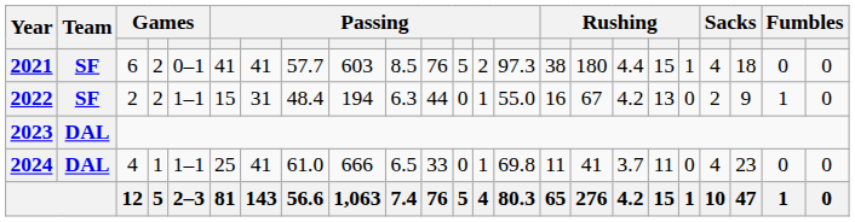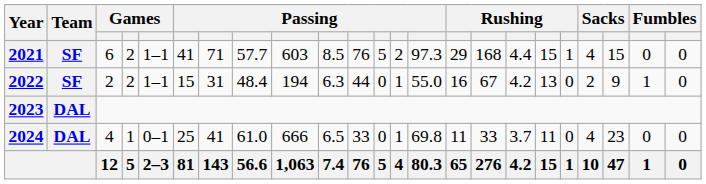 <table class="wikitable"style="text-align:center;">
 <tr>
 <th rowspan="2">Year</th>
 <th rowspan="2">Team</th>
 <th colspan="3">Games</th>
 <th colspan="9">Passing</th>
 <th colspan="5">Rushing</th>
 <th colspan="2">Sacks</th>
 <th colspan="2">Fumbles</th>
 </tr>
 <tr>
 <th></th>
 <th></th>
 <th></th>
 <th></th>
 <th></th>
 <th></th>
 <th></th>
 <th></th>
 <th></th>
 <th></th>
 <th></th>
 <th></th>
 <th></th>
 <th></th>
 <th></th>
 <th></th>
 <th></th>
 <th></th>
 <th></th>
 <th></th>
 <th></th>
 </tr>
 <tr>
 <th><a href='#'>2021</a></th>
 <th><a href='#'>SF</a></th>
 <td>6</td>
 <td>2</td>
-<td>0–1</td>
+<td>1–1</td>
 <td>41</td>
-<td>41</td>
+<td>71</td>
 <td>57.7</td>
 <td>603</td>
 <td>8.5</td>
 <td>76</td>
 <td>5</td>
 <td>2</td>
 <td>97.3</td>
-<td>38</td>
-<td>180</td>
+<td>29</td>
+<td>168</td>
 <td>4.4</td>
 <td>15</td>
 <td>1</td>
 <td>4</td>
-<td>18</td>
+<td>15</td>
 <td>0</td>
 <td>0</td>
 </tr>
 <tr>
 <th><a href='#'>2022</a></th>
 <th><a href='#'>SF</a></th>
 <td>2</td>
 <td>2</td>
 <td>1–1</td>
 <td>15</td>
 <td>31</td>
 <td>48.4</td>
 <td>194</td>
 <td>6.3</td>
 <td>44</td>
 <td>0</td>
 <td>1</td>
 <td>55.0</td>
 <td>16</td>
 <td>67</td>
 <td>4.2</td>
 <td>13</td>
 <td>0</td>
 <td>2</td>
 <td>9</td>
 <td>1</td>
 <td>0</td>
 </tr>
 <tr>
 <th><a href='#'>2023</a></th>
 <th><a href='#'>DAL</a></th>
 <td colspan="21";></td>
 </tr>
 <tr>
 <th><a href='#'>2024</a></th>
 <th><a href='#'>DAL</a></th>
 <td>4</td>
 <td>1</td>
-<td>1–1</td>
+<td>0–1</td>
 <td>25</td>
 <td>41</td>
 <td>61.0</td>
 <td>666</td>
 <td>6.5</td>
 <td>33</td>
 <td>0</td>
 <td>1</td>
 <td>69.8</td>
 <td>11</td>
-<td>41</td>
+<td>33</td>
 <td>3.7</td>
 <td>11</td>
 <td>0</td>
 <td>4</td>
 <td>23</td>
 <td>0</td>
 <td>0</td>
 </tr>
 <tr>
 <th colspan="2"></th>
 <th>12</th>
 <th>5</th>
 <th>2–3</th>
 <th>81</th>
 <th>143</th>
 <th>56.6</th>
 <th>1,063</th>
 <th>7.4</th>
 <th>76</th>
 <th>5</th>
 <th>4</th>
 <th>80.3</th>
 <th>65</th>
 <th>276</th>
 <th>4.2</th>
 <th>15</th>
 <th>1</th>
 <th>10</th>
 <th>47</th>
 <th>1</th>
 <th>0</th>
 </tr>
 </table>
